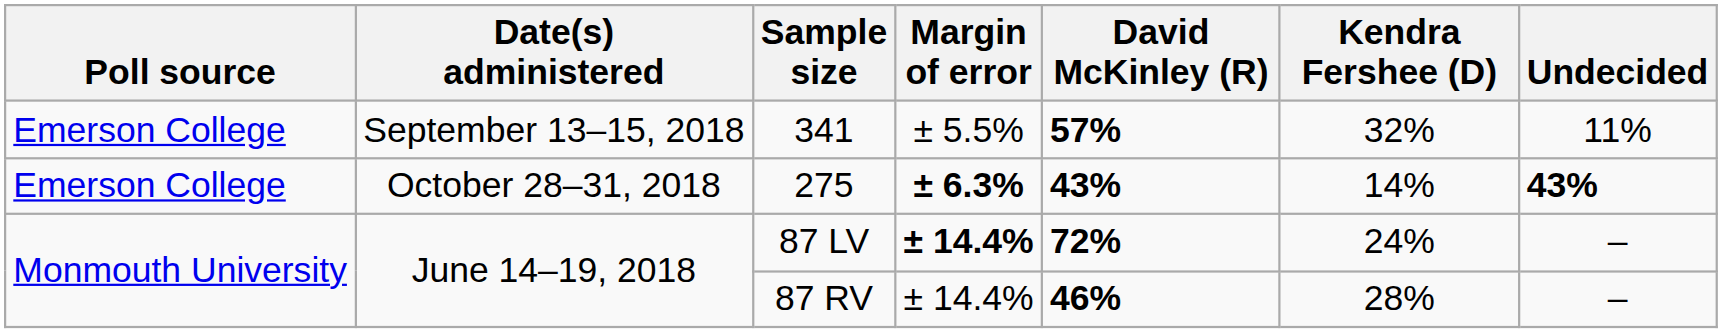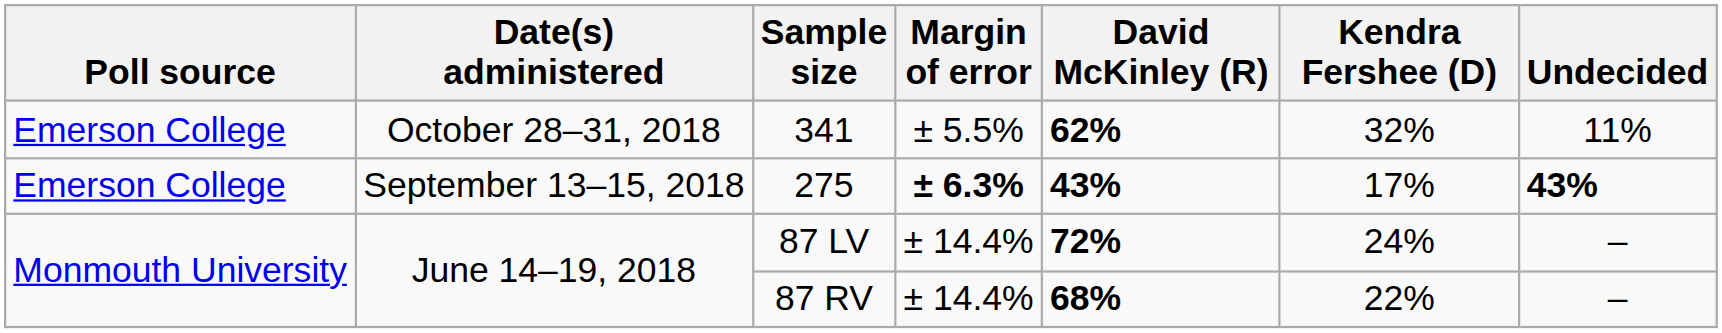 <table class="wikitable">
 <tr valign= bottom>
 <th>Poll source</th>
 <th>Date(s)<br>administered</th>
 <th>Sample<br>size</th>
 <th>Margin<br>of error</th>
 <th style="width:100px;">David<br>McKinley (R)</th>
 <th style="width:100px;">Kendra<br>Fershee (D)</th>
 <th>Undecided</th>
 </tr>
 <tr>
 <td><a href='#'>Emerson College</a></td>
-<td align="center">September 13–15, 2018</td>
+<td align="center">October 28–31, 2018</td>
 <td align="center">341</td>
 <td align="center">± 5.5%</td>
-<td><strong>57%</strong></td>
+<td><strong>62%</strong></td>
 <td align="center">32%</td>
 <td align="center">11%</td>
 </tr>
 <tr>
 <td><a href='#'>Emerson College</a></td>
-<td align="center">October 28–31, 2018</td>
+<td align="center">September 13–15, 2018</td>
 <td align="center">275</td>
 <td align="center"><strong>± 6.3%</strong></td>
 <td><strong>43%</strong></td>
-<td align="center">14%</td>
+<td align="center">17%</td>
 <td><strong>43%</strong></td>
 </tr>
 <tr>
 <td rowspan="2"><a href='#'>Monmouth University</a></td>
 <td rowspan="2" align="center">June 14–19, 2018</td>
 <td align="center">87 LV</td>
-<td align="center"><strong>± 14.4%</strong></td>
+<td align="center">± 14.4%</td>
 <td><strong>72%</strong></td>
 <td align="center">24%</td>
 <td align="center">–</td>
 </tr>
 <tr>
 <td align="center">87 RV</td>
 <td align="center">± 14.4%</td>
-<td><strong>46%</strong></td>
-<td align="center">28%</td>
+<td><strong>68%</strong></td>
+<td align="center">22%</td>
 <td align="center">–</td>
 </tr>
 </table>
